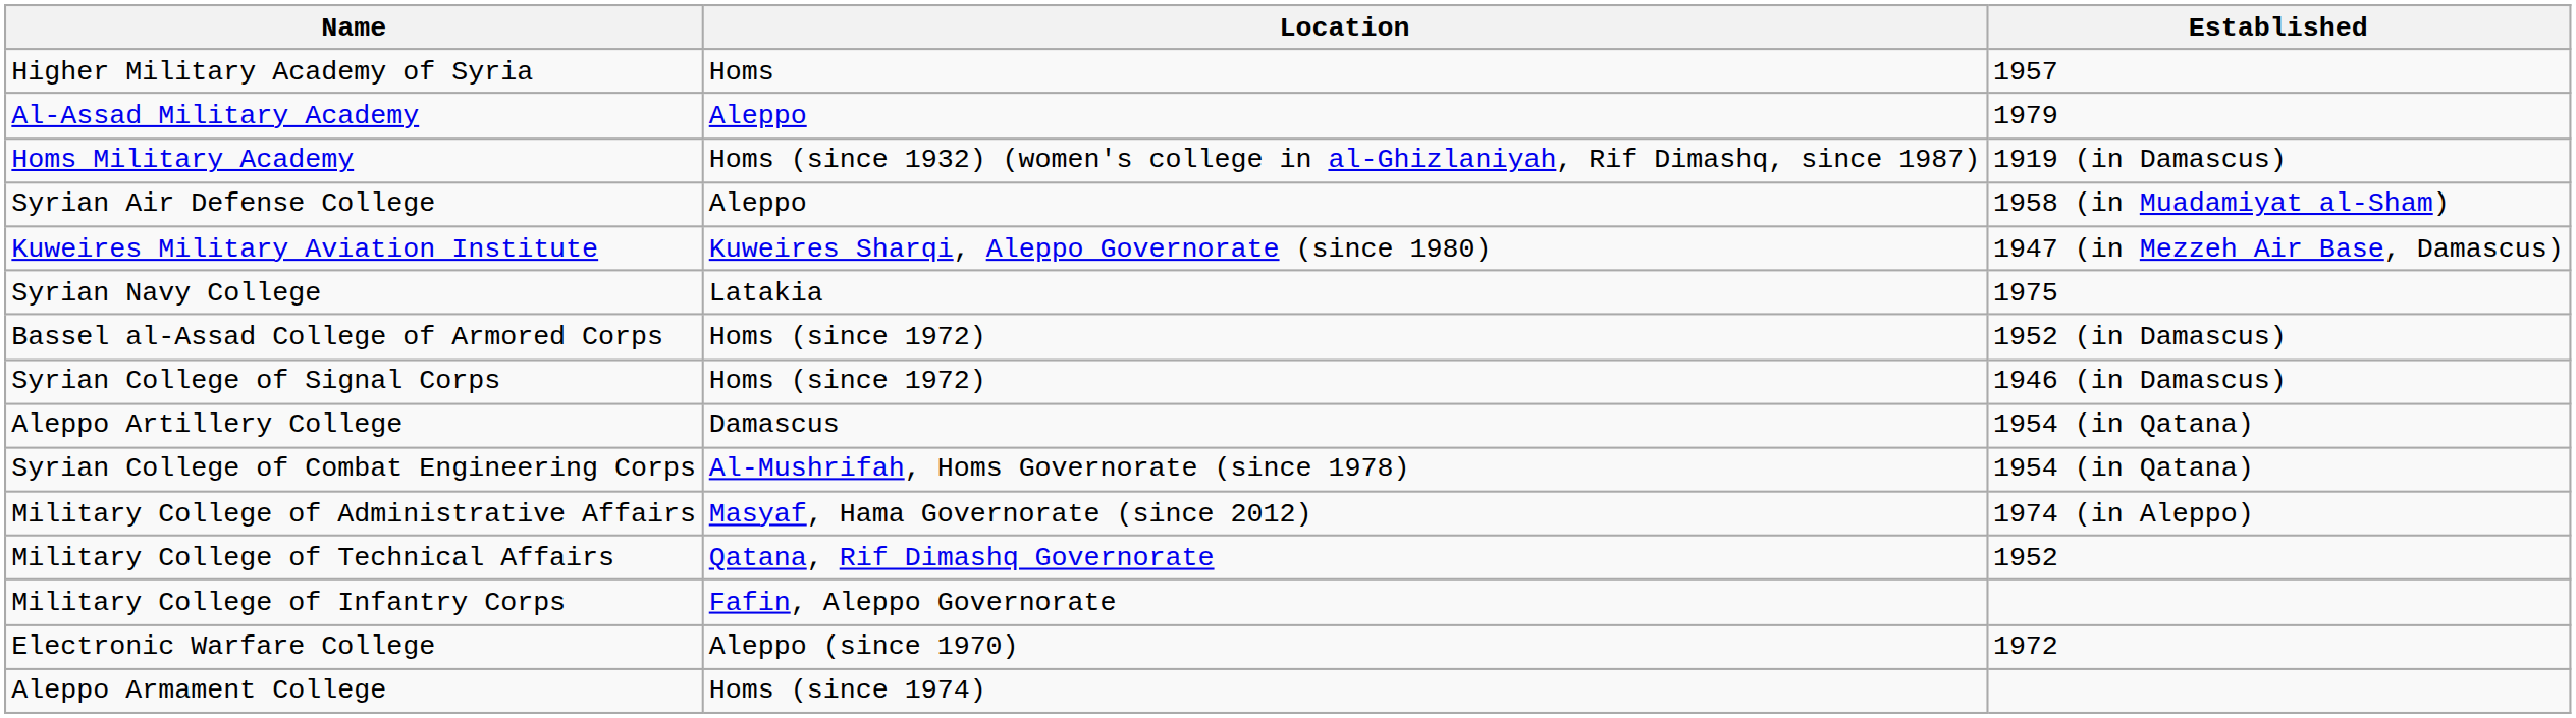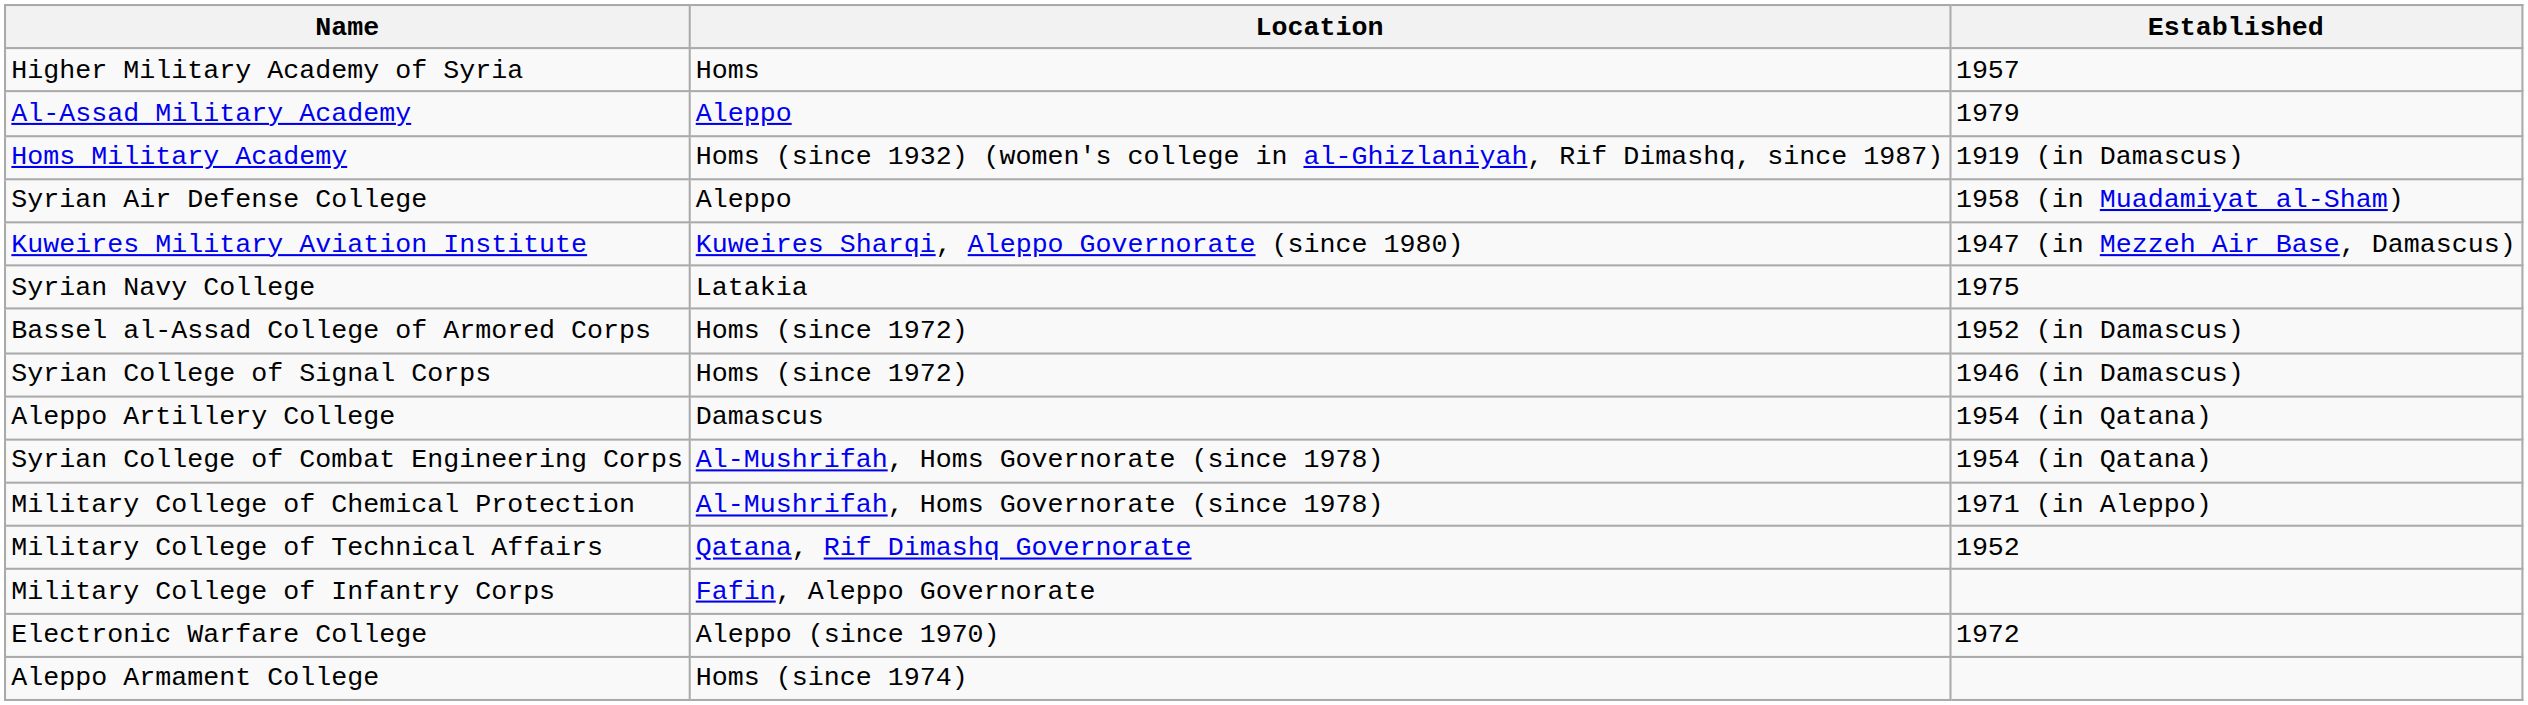 <table class="sortable wikitable">
 <tr>
 <th>Name</th>
 <th>Location</th>
 <th>Established</th>
 </tr>
 <tr>
 <td>Higher Military Academy of Syria</td>
 <td>Homs</td>
 <td>1957</td>
 </tr>
 <tr>
 <td><a href='#'>Al-Assad Military Academy</a></td>
 <td><a href='#'>Aleppo</a></td>
 <td>1979</td>
 </tr>
 <tr>
 <td><a href='#'>Homs Military Academy</a></td>
 <td>Homs (since 1932) (women's college in <a href='#'>al-Ghizlaniyah</a>, Rif Dimashq, since 1987)</td>
 <td>1919 (in Damascus)</td>
 </tr>
 <tr>
 <td>Syrian Air Defense College</td>
 <td>Aleppo</td>
 <td>1958 (in <a href='#'>Muadamiyat al-Sham</a>)</td>
 </tr>
 <tr>
 <td><a href='#'>Kuweires Military Aviation Institute</a></td>
 <td><a href='#'>Kuweires Sharqi</a>, <a href='#'>Aleppo Governorate</a> (since 1980)</td>
 <td>1947 (in <a href='#'>Mezzeh Air Base</a>, Damascus)</td>
 </tr>
 <tr>
 <td>Syrian Navy College</td>
 <td>Latakia</td>
 <td>1975</td>
 </tr>
 <tr>
 <td>Bassel al-Assad College of Armored Corps</td>
 <td>Homs (since 1972)</td>
 <td>1952 (in Damascus)</td>
 </tr>
 <tr>
 <td>Syrian College of Signal Corps</td>
 <td>Homs (since 1972)</td>
 <td>1946 (in Damascus)</td>
 </tr>
 <tr>
 <td>Aleppo Artillery College</td>
 <td>Damascus</td>
 <td>1954 (in Qatana)</td>
 </tr>
 <tr>
 <td>Syrian College of Combat Engineering Corps</td>
 <td><a href='#'>Al-Mushrifah</a>, Homs Governorate (since 1978)</td>
 <td>1954 (in Qatana)</td>
 </tr>
 <tr>
-<td>Military College of Administrative Affairs</td>
-<td><a href='#'>Masyaf</a>, Hama Governorate (since 2012)</td>
-<td>1974 (in Aleppo)</td>
+<td>Military College of Chemical Protection</td>
+<td><a href='#'>Al-Mushrifah</a>, Homs Governorate (since 1978)</td>
+<td>1971 (in Aleppo)</td>
 </tr>
 <tr>
 <td>Military College of Technical Affairs</td>
 <td><a href='#'>Qatana</a>, <a href='#'>Rif Dimashq Governorate</a></td>
 <td>1952</td>
 </tr>
 <tr>
 <td>Military College of Infantry Corps</td>
 <td><a href='#'>Fafin</a>, Aleppo Governorate</td>
 <td></td>
 </tr>
 <tr>
 <td>Electronic Warfare College</td>
 <td>Aleppo (since 1970)</td>
 <td>1972</td>
 </tr>
 <tr>
 <td>Aleppo Armament College</td>
 <td>Homs (since 1974)</td>
 <td></td>
 </tr>
 </table>
